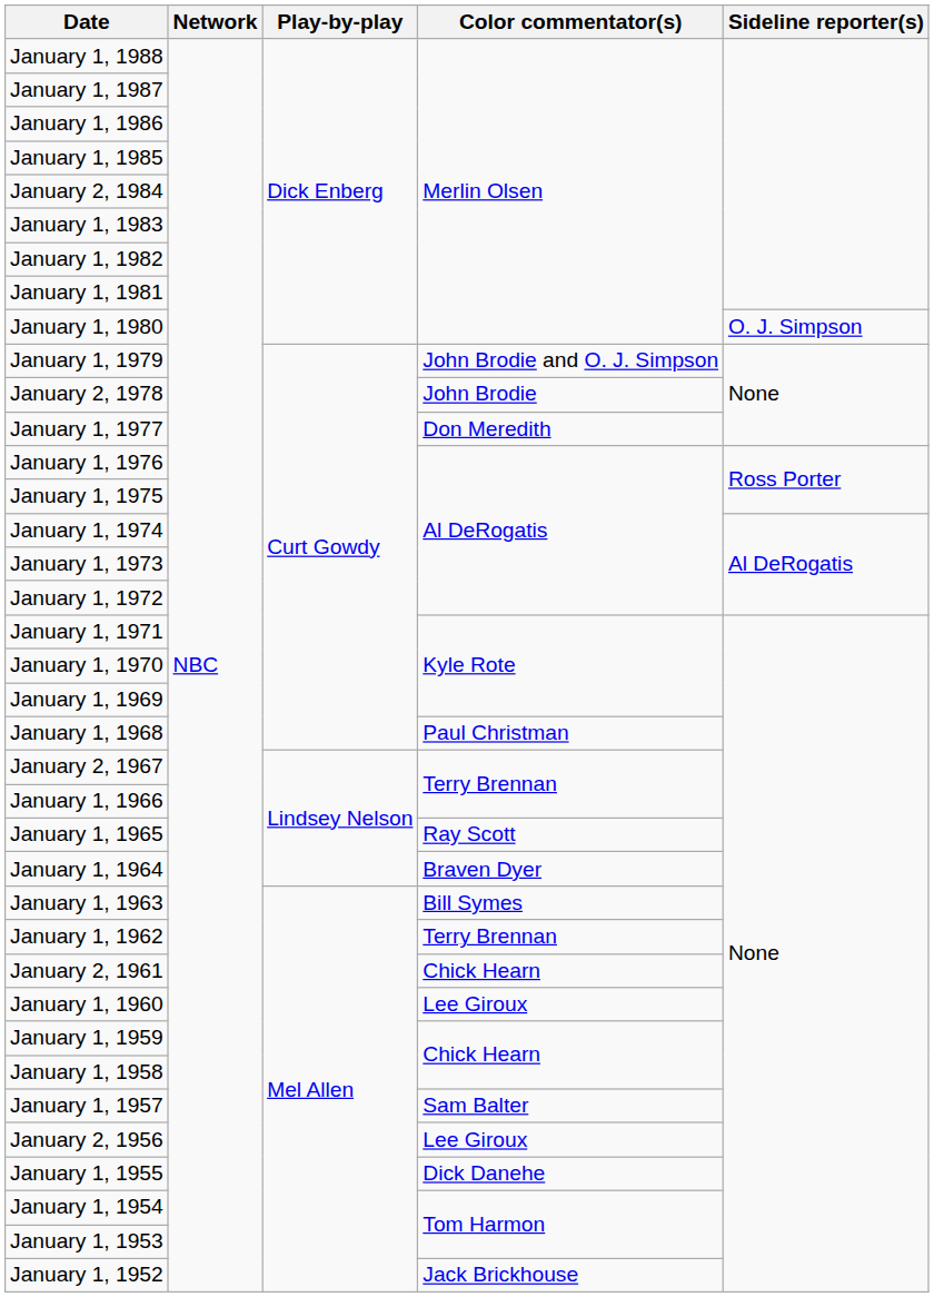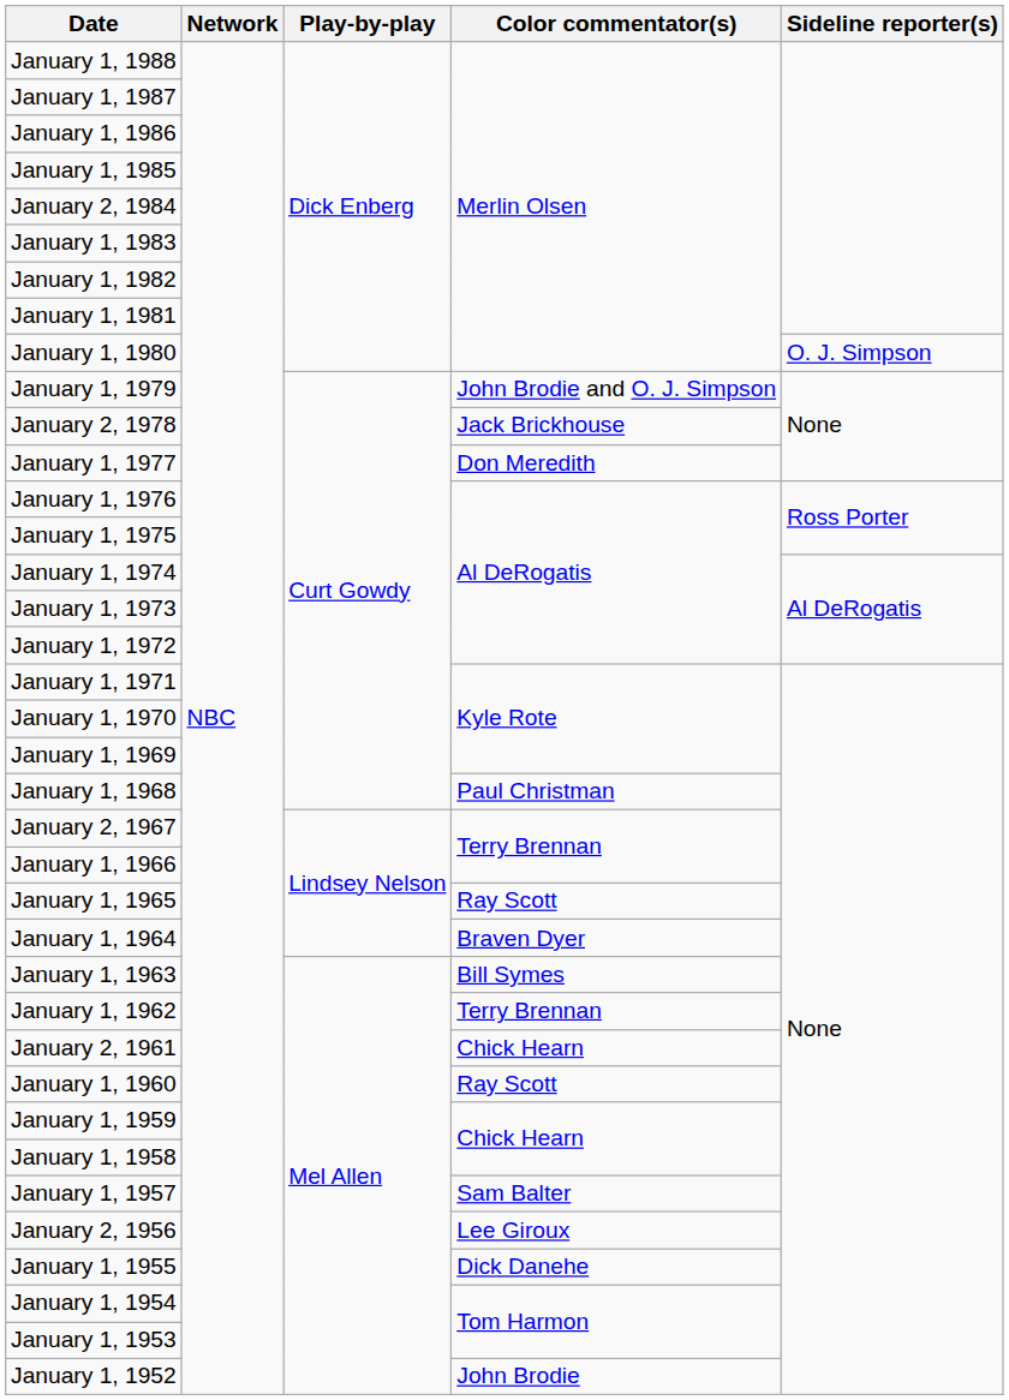 <table class="wikitable">
 <tr>
 <th>Date</th>
 <th>Network</th>
 <th>Play-by-play</th>
 <th>Color commentator(s)</th>
 <th>Sideline reporter(s)</th>
 </tr>
 <tr>
 <td>January 1, 1988</td>
 <td rowspan=37><a href='#'>NBC</a></td>
 <td rowspan=9><a href='#'>Dick Enberg</a></td>
 <td rowspan=9><a href='#'>Merlin Olsen</a></td>
 <td rowspan="8"></td>
 </tr>
 <tr>
 <td>January 1, 1987</td>
 </tr>
 <tr>
 <td>January 1, 1986</td>
 </tr>
 <tr>
 <td>January 1, 1985</td>
 </tr>
 <tr>
 <td>January 2, 1984</td>
 </tr>
 <tr>
 <td>January 1, 1983</td>
 </tr>
 <tr>
 <td>January 1, 1982</td>
 </tr>
 <tr>
 <td>January 1, 1981</td>
 </tr>
 <tr>
 <td>January 1, 1980</td>
 <td><a href='#'>O. J. Simpson</a></td>
 </tr>
 <tr>
 <td>January 1, 1979</td>
 <td rowspan=12><a href='#'>Curt Gowdy</a></td>
 <td><a href='#'>John Brodie</a> and <a href='#'>O. J. Simpson</a></td>
 <td rowspan=3>None</td>
 </tr>
 <tr>
 <td>January 2, 1978</td>
-<td><a href='#'>John Brodie</a></td>
+<td><a href='#'>Jack Brickhouse</a></td>
 </tr>
 <tr>
 <td>January 1, 1977</td>
 <td><a href='#'>Don Meredith</a></td>
 </tr>
 <tr>
 <td>January 1, 1976</td>
 <td rowspan=5><a href='#'>Al DeRogatis</a></td>
 <td rowspan=2><a href='#'>Ross Porter</a></td>
 </tr>
 <tr>
 <td>January 1, 1975</td>
 </tr>
 <tr>
 <td>January 1, 1974</td>
 <td rowspan=3><a href='#'>Al DeRogatis</a></td>
 </tr>
 <tr>
 <td>January 1, 1973</td>
 </tr>
 <tr>
 <td>January 1, 1972</td>
 </tr>
 <tr>
 <td>January 1, 1971</td>
 <td rowspan=3><a href='#'>Kyle Rote</a></td>
 <td rowspan=20>None</td>
 </tr>
 <tr>
 <td>January 1, 1970</td>
 </tr>
 <tr>
 <td>January 1, 1969</td>
 </tr>
 <tr>
 <td>January 1, 1968</td>
 <td><a href='#'>Paul Christman</a></td>
 </tr>
 <tr>
 <td>January 2, 1967</td>
 <td rowspan=4><a href='#'>Lindsey Nelson</a></td>
 <td rowspan=2><a href='#'>Terry Brennan</a></td>
 </tr>
 <tr>
 <td>January 1, 1966</td>
 </tr>
 <tr>
 <td>January 1, 1965</td>
 <td><a href='#'>Ray Scott</a></td>
 </tr>
 <tr>
 <td>January 1, 1964</td>
 <td><a href='#'>Braven Dyer</a></td>
 </tr>
 <tr>
 <td>January 1, 1963</td>
 <td rowspan=12><a href='#'>Mel Allen</a></td>
 <td><a href='#'>Bill Symes</a></td>
 </tr>
 <tr>
 <td>January 1, 1962</td>
 <td><a href='#'>Terry Brennan</a></td>
 </tr>
 <tr>
 <td>January 2, 1961</td>
 <td><a href='#'>Chick Hearn</a></td>
 </tr>
 <tr>
 <td>January 1, 1960</td>
-<td><a href='#'>Lee Giroux</a></td>
+<td><a href='#'>Ray Scott</a></td>
 </tr>
 <tr>
 <td>January 1, 1959</td>
 <td rowspan=2><a href='#'>Chick Hearn</a></td>
 </tr>
 <tr>
 <td>January 1, 1958</td>
 </tr>
 <tr>
 <td>January 1, 1957 </td>
 <td><a href='#'>Sam Balter</a></td>
 </tr>
 <tr>
 <td>January 2, 1956</td>
 <td><a href='#'>Lee Giroux</a></td>
 </tr>
 <tr>
 <td>January 1, 1955</td>
 <td><a href='#'>Dick Danehe</a></td>
 </tr>
 <tr>
 <td>January 1, 1954</td>
 <td rowspan=2><a href='#'>Tom Harmon</a></td>
 </tr>
 <tr>
 <td>January 1, 1953</td>
 </tr>
 <tr>
 <td>January 1, 1952</td>
-<td><a href='#'>Jack Brickhouse</a></td>
+<td><a href='#'>John Brodie</a></td>
 </tr>
 </table>
